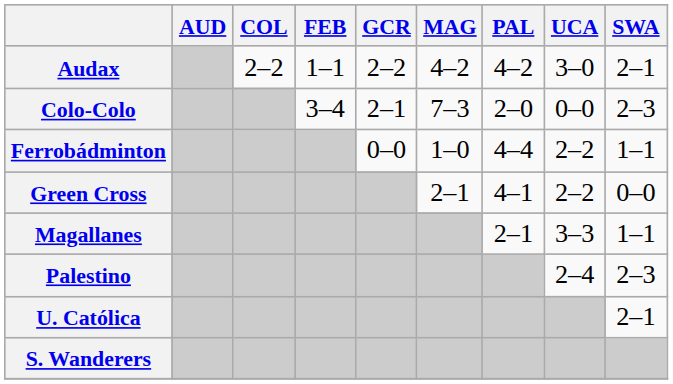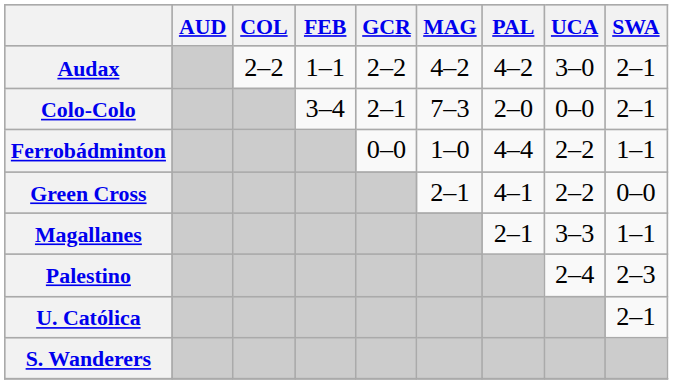 <table class="wikitable" style="text-align:center">
 <tr>
 <th width="90"> </th>
 <th width="30"><small><a href='#'>AUD</a></small></th>
 <th width="30"><small><a href='#'>COL</a></small></th>
 <th width="30"><small><a href='#'>FEB</a></small></th>
 <th width="30"><small><a href='#'>GCR</a></small></th>
 <th width="30"><small><a href='#'>MAG</a></small></th>
 <th width="30"><small><a href='#'>PAL</a></small></th>
 <th width="30"><small><a href='#'>UCA</a></small></th>
 <th width="30"><small><a href='#'>SWA</a></small></th>
 </tr>
 <tr>
 <th><small><a href='#'>Audax</a></small></th>
 <td bgcolor="#CCCCCC"></td>
 <td>2–2</td>
 <td>1–1</td>
 <td>2–2</td>
 <td>4–2</td>
 <td>4–2</td>
 <td>3–0</td>
 <td>2–1</td>
 </tr>
 <tr>
 <th><small><a href='#'>Colo-Colo</a></small></th>
 <td bgcolor="#CCCCCC"></td>
 <td bgcolor="#CCCCCC"></td>
 <td>3–4</td>
 <td>2–1</td>
 <td>7–3</td>
 <td>2–0</td>
 <td>0–0</td>
-<td>2–3</td>
+<td>2–1</td>
 </tr>
 <tr>
 <th><small><a href='#'>Ferrobádminton</a></small></th>
 <td bgcolor="#CCCCCC"></td>
 <td bgcolor="#CCCCCC"></td>
 <td bgcolor="#CCCCCC"></td>
 <td>0–0</td>
 <td>1–0</td>
 <td>4–4</td>
 <td>2–2</td>
 <td>1–1</td>
 </tr>
 <tr>
 <th><small><a href='#'>Green Cross</a></small></th>
 <td bgcolor="#CCCCCC"></td>
 <td bgcolor="#CCCCCC"></td>
 <td bgcolor="#CCCCCC"></td>
 <td bgcolor="#CCCCCC"></td>
 <td>2–1</td>
 <td>4–1</td>
 <td>2–2</td>
 <td>0–0</td>
 </tr>
 <tr>
 <th><small><a href='#'>Magallanes</a></small></th>
 <td bgcolor="#CCCCCC"></td>
 <td bgcolor="#CCCCCC"></td>
 <td bgcolor="#CCCCCC"></td>
 <td bgcolor="#CCCCCC"></td>
 <td bgcolor="#CCCCCC"></td>
 <td>2–1</td>
 <td>3–3</td>
 <td>1–1</td>
 </tr>
 <tr>
 <th><small><a href='#'>Palestino</a></small></th>
 <td bgcolor="#CCCCCC"></td>
 <td bgcolor="#CCCCCC"></td>
 <td bgcolor="#CCCCCC"></td>
 <td bgcolor="#CCCCCC"></td>
 <td bgcolor="#CCCCCC"></td>
 <td bgcolor="#CCCCCC"></td>
 <td>2–4</td>
 <td>2–3</td>
 </tr>
 <tr>
 <th><small><a href='#'>U. Católica</a></small></th>
 <td bgcolor="#CCCCCC"></td>
 <td bgcolor="#CCCCCC"></td>
 <td bgcolor="#CCCCCC"></td>
 <td bgcolor="#CCCCCC"></td>
 <td bgcolor="#CCCCCC"></td>
 <td bgcolor="#CCCCCC"></td>
 <td bgcolor="#CCCCCC"></td>
 <td>2–1</td>
 </tr>
 <tr>
 <th><small><a href='#'>S. Wanderers</a></small></th>
 <td bgcolor="#CCCCCC"></td>
 <td bgcolor="#CCCCCC"></td>
 <td bgcolor="#CCCCCC"></td>
 <td bgcolor="#CCCCCC"></td>
 <td bgcolor="#CCCCCC"></td>
 <td bgcolor="#CCCCCC"></td>
 <td bgcolor="#CCCCCC"></td>
 <td bgcolor="#CCCCCC"></td>
 </tr>
 <tr>
 </tr>
 </table>
